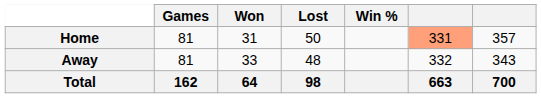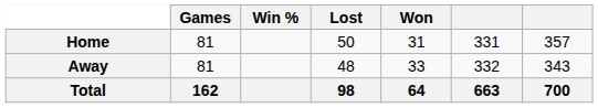 <table class="wikitable" style="font-size:95%; text-align:center; width:38em; border:0;margin: 0.5em auto;">
 <tr>
 <td width="28%" style="background:#fff;border:0;"></td>
 <th width="12%">Games</th>
+<th width="12%">Win %</th>
+<th width="12%">Lost</th>
 <th width="12%">Won</th>
-<th width="12%">Lost</th>
-<th width="12%">Win %</th>
 <th width="12%"></th>
 <th width="12%"></th>
 </tr>
 <tr>
 <th>Home</th>
 <td>81</td>
+<td></td>
+<td>50</td>
 <td>31</td>
-<td>50</td>
-<td></td>
-<td style="background: lightsalmon;">331</td>
+<td>331</td>
 <td>357</td>
 </tr>
 <tr>
 <th>Away</th>
 <td>81</td>
+<td></td>
+<td>48</td>
 <td>33</td>
-<td>48</td>
-<td></td>
 <td>332</td>
 <td>343</td>
 </tr>
 <tr>
 <th>Total</th>
 <th>162</th>
+<th></th>
+<th>98</th>
 <th>64</th>
-<th>98</th>
-<th></th>
 <th>663</th>
 <th>700</th>
 </tr>
 </table>
